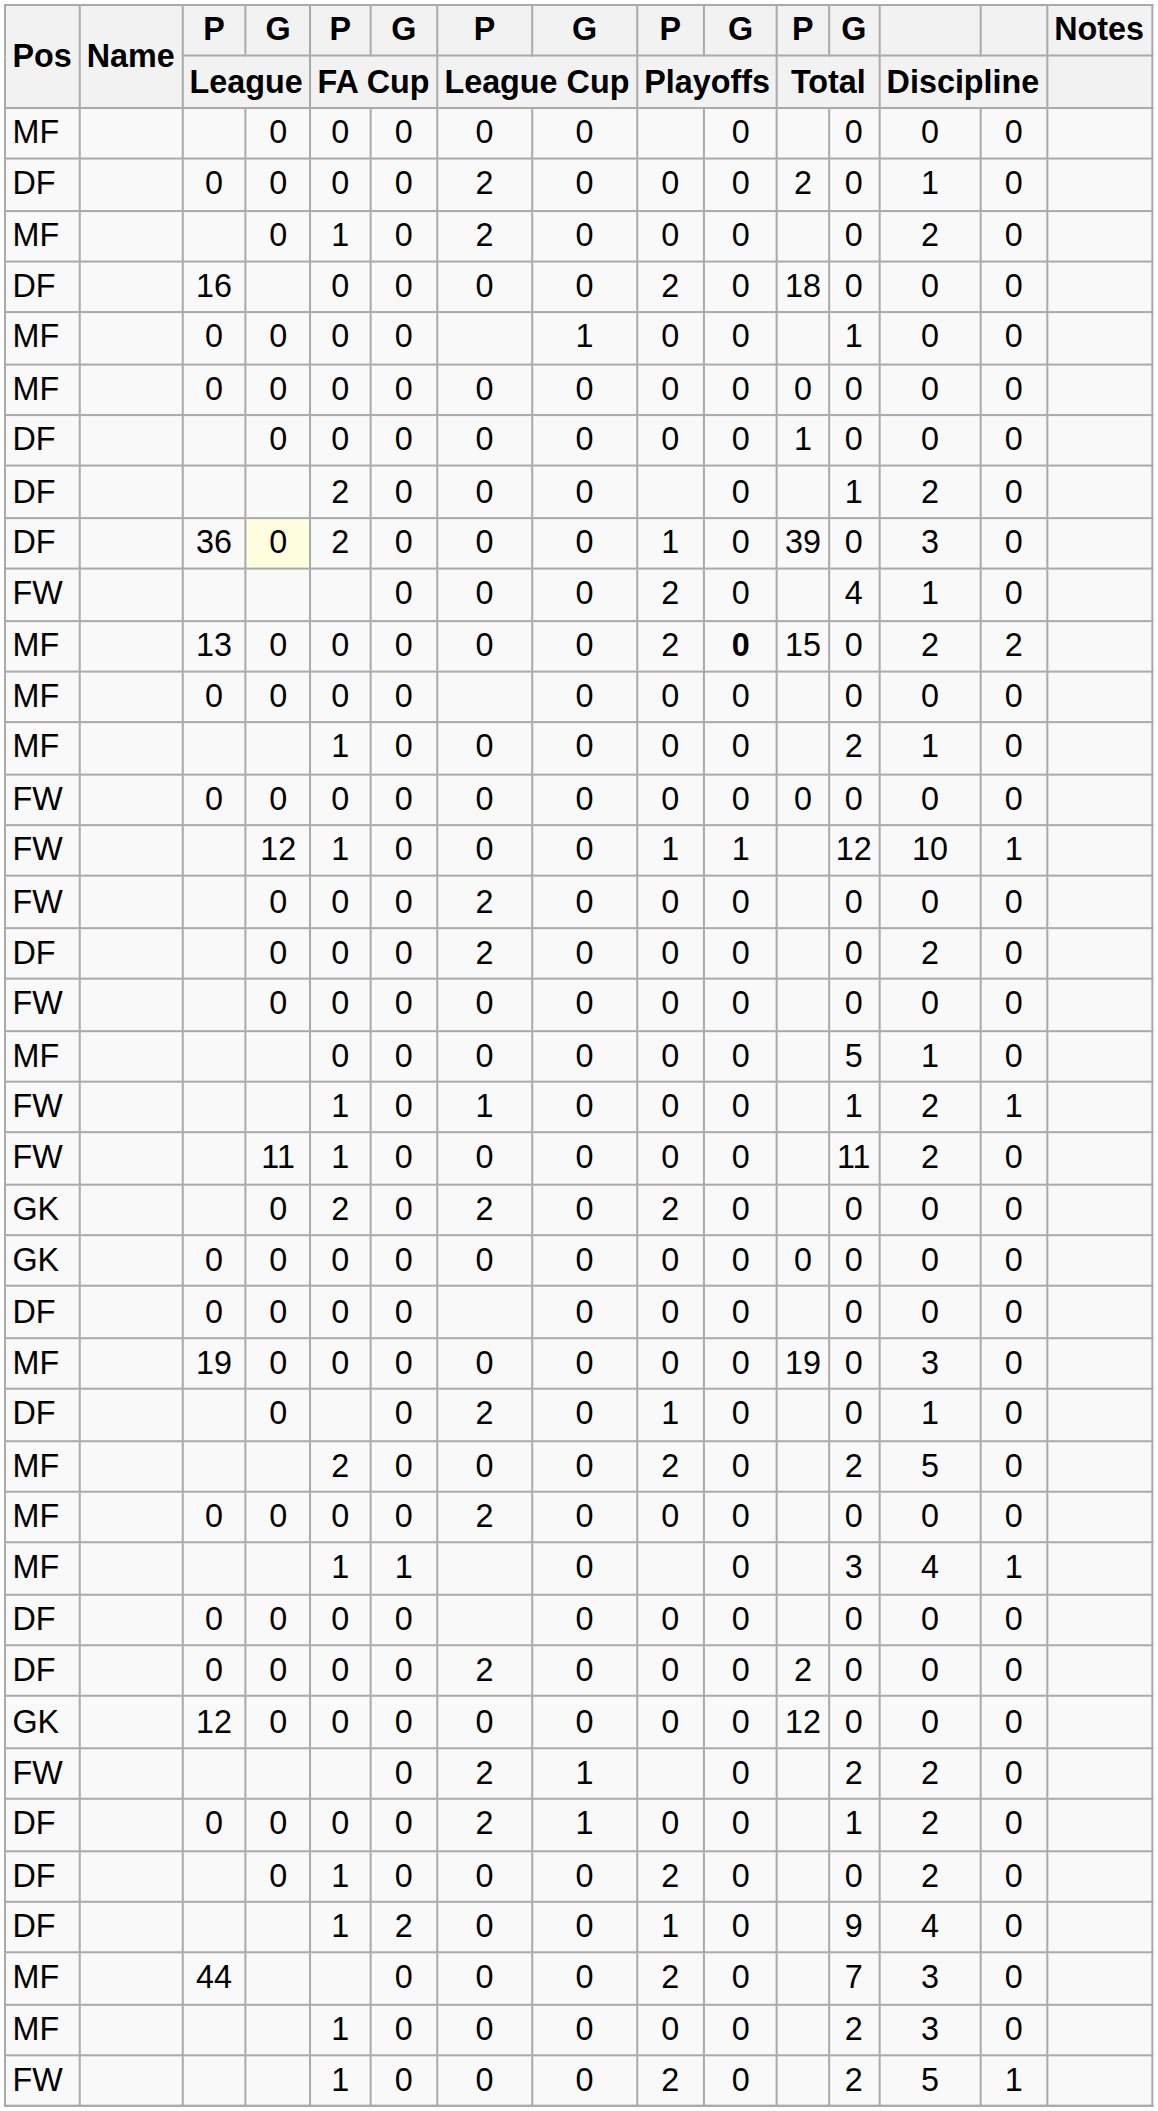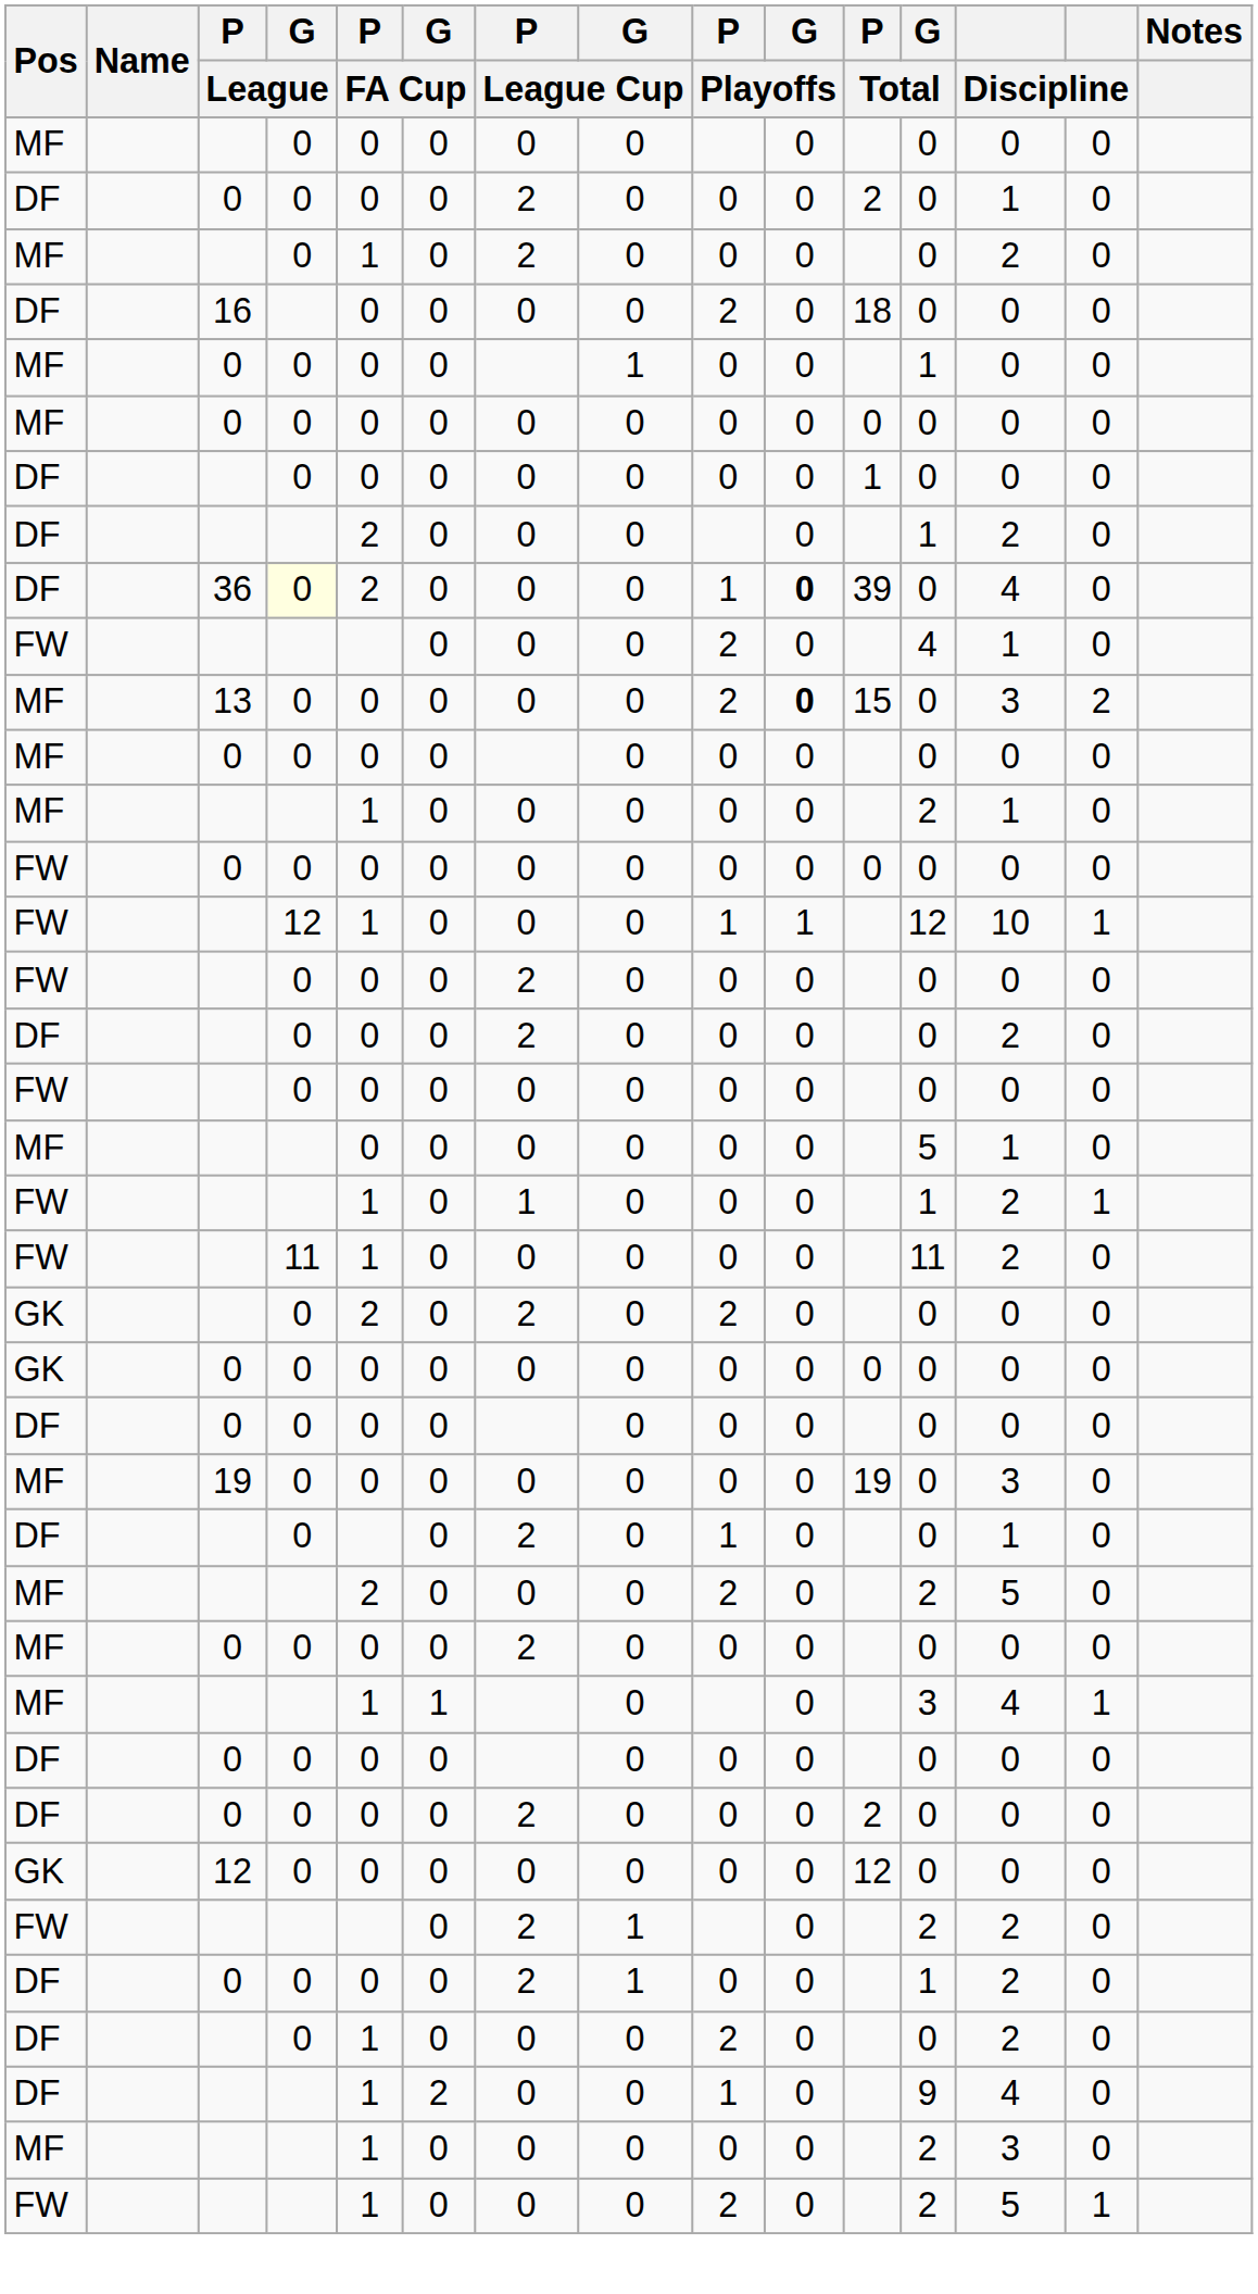 <table class="wikitable sortable" style="text-align:center">
 <tr>
 <th rowspan="2">Pos</th>
 <th rowspan="2">Name</th>
 <th>P</th>
 <th>G</th>
 <th>P</th>
 <th>G</th>
 <th>P</th>
 <th>G</th>
 <th>P</th>
 <th>G</th>
 <th>P</th>
 <th>G</th>
 <th></th>
 <th></th>
 <th colspan="1" class="unsortable">Notes</th>
 </tr>
 <tr class="unsortable">
 <th colspan="2">League</th>
 <th colspan="2">FA Cup</th>
 <th colspan="2">League Cup</th>
 <th colspan="2">Playoffs</th>
 <th colspan="2">Total</th>
 <th colspan="2">Discipline</th>
 <th></th>
 </tr>
 <tr>
 <td align="left">MF</td>
 <td align="left"></td>
 <td></td>
 <td>0</td>
 <td>0</td>
 <td>0</td>
 <td>0</td>
 <td>0</td>
 <td></td>
 <td>0</td>
 <td></td>
 <td>0</td>
 <td>0</td>
 <td>0</td>
 <td></td>
 </tr>
 <tr>
 <td align="left">DF</td>
 <td align="left"></td>
 <td>0</td>
 <td>0</td>
 <td>0</td>
 <td>0</td>
 <td>2</td>
 <td>0</td>
 <td>0</td>
 <td>0</td>
 <td>2</td>
 <td>0</td>
 <td>1</td>
 <td>0</td>
 <td></td>
 </tr>
 <tr>
 <td align="left">MF</td>
 <td align="left"></td>
 <td></td>
 <td>0</td>
 <td>1</td>
 <td>0</td>
 <td>2</td>
 <td>0</td>
 <td>0</td>
 <td>0</td>
 <td></td>
 <td>0</td>
 <td>2</td>
 <td>0</td>
 <td></td>
 </tr>
 <tr>
 <td align="left">DF</td>
 <td align="left"></td>
 <td>16</td>
 <td></td>
 <td>0</td>
 <td>0</td>
 <td>0</td>
 <td>0</td>
 <td>2</td>
 <td>0</td>
 <td>18</td>
 <td>0</td>
 <td>0</td>
 <td>0</td>
 <td></td>
 </tr>
 <tr>
 <td align="left">MF</td>
 <td align="left"></td>
 <td>0</td>
 <td>0</td>
 <td>0</td>
 <td>0</td>
 <td></td>
 <td>1</td>
 <td>0</td>
 <td>0</td>
 <td></td>
 <td>1</td>
 <td>0</td>
 <td>0</td>
 <td></td>
 </tr>
 <tr>
 <td align="left">MF</td>
 <td align="left"></td>
 <td>0</td>
 <td>0</td>
 <td>0</td>
 <td>0</td>
 <td>0</td>
 <td>0</td>
 <td>0</td>
 <td>0</td>
 <td>0</td>
 <td>0</td>
 <td>0</td>
 <td>0</td>
 <td></td>
 </tr>
 <tr>
 <td align="left">DF</td>
 <td align="left"></td>
 <td></td>
 <td>0</td>
 <td>0</td>
 <td>0</td>
 <td>0</td>
 <td>0</td>
 <td>0</td>
 <td>0</td>
 <td>1</td>
 <td>0</td>
 <td>0</td>
 <td>0</td>
 <td></td>
 </tr>
 <tr>
 <td align="left">DF</td>
 <td align="left"></td>
 <td></td>
 <td></td>
 <td>2</td>
 <td>0</td>
 <td>0</td>
 <td>0</td>
 <td></td>
 <td>0</td>
 <td></td>
 <td>1</td>
 <td>2</td>
 <td>0</td>
 <td></td>
 </tr>
 <tr>
 <td align="left">DF</td>
 <td align="left"></td>
 <td>36</td>
 <td style="background: lightyellow;">0</td>
 <td>2</td>
 <td>0</td>
 <td>0</td>
 <td>0</td>
 <td>1</td>
-<td>0</td>
+<td><strong>0</strong></td>
 <td>39</td>
 <td>0</td>
-<td>3</td>
+<td>4</td>
 <td>0</td>
 <td></td>
 </tr>
 <tr>
 <td align="left">FW</td>
 <td align="left"></td>
 <td></td>
 <td></td>
 <td></td>
 <td>0</td>
 <td>0</td>
 <td>0</td>
 <td>2</td>
 <td>0</td>
 <td></td>
 <td>4</td>
 <td>1</td>
 <td>0</td>
 <td></td>
 </tr>
 <tr>
 <td align="left">MF</td>
 <td align="left"></td>
 <td>13</td>
 <td>0</td>
 <td>0</td>
 <td>0</td>
 <td>0</td>
 <td>0</td>
 <td>2</td>
 <td><strong>0</strong></td>
 <td>15</td>
 <td>0</td>
-<td>2</td>
+<td>3</td>
 <td>2</td>
 <td></td>
 </tr>
 <tr>
 <td align="left">MF</td>
 <td align="left"></td>
 <td>0</td>
 <td>0</td>
 <td>0</td>
 <td>0</td>
 <td></td>
 <td>0</td>
 <td>0</td>
 <td>0</td>
 <td></td>
 <td>0</td>
 <td>0</td>
 <td>0</td>
 <td></td>
 </tr>
 <tr>
 <td align="left">MF</td>
 <td align="left"></td>
 <td></td>
 <td></td>
 <td>1</td>
 <td>0</td>
 <td>0</td>
 <td>0</td>
 <td>0</td>
 <td>0</td>
 <td></td>
 <td>2</td>
 <td>1</td>
 <td>0</td>
 <td></td>
 </tr>
 <tr>
 <td align="left">FW</td>
 <td align="left"></td>
 <td>0</td>
 <td>0</td>
 <td>0</td>
 <td>0</td>
 <td>0</td>
 <td>0</td>
 <td>0</td>
 <td>0</td>
 <td>0</td>
 <td>0</td>
 <td>0</td>
 <td>0</td>
 <td></td>
 </tr>
 <tr>
 <td align="left">FW</td>
 <td align="left"></td>
 <td></td>
 <td>12</td>
 <td>1</td>
 <td>0</td>
 <td>0</td>
 <td>0</td>
 <td>1</td>
 <td>1</td>
 <td></td>
 <td>12</td>
 <td>10</td>
 <td>1</td>
 <td></td>
 </tr>
 <tr>
 <td align="left">FW</td>
 <td align="left"></td>
 <td></td>
 <td>0</td>
 <td>0</td>
 <td>0</td>
 <td>2</td>
 <td>0</td>
 <td>0</td>
 <td>0</td>
 <td></td>
 <td>0</td>
 <td>0</td>
 <td>0</td>
 <td></td>
 </tr>
 <tr>
 <td align="left">DF</td>
 <td align="left"></td>
 <td></td>
 <td>0</td>
 <td>0</td>
 <td>0</td>
 <td>2</td>
 <td>0</td>
 <td>0</td>
 <td>0</td>
 <td></td>
 <td>0</td>
 <td>2</td>
 <td>0</td>
 <td></td>
 </tr>
 <tr>
 <td align="left">FW</td>
 <td align="left"></td>
 <td></td>
 <td>0</td>
 <td>0</td>
 <td>0</td>
 <td>0</td>
 <td>0</td>
 <td>0</td>
 <td>0</td>
 <td></td>
 <td>0</td>
 <td>0</td>
 <td>0</td>
 <td></td>
 </tr>
 <tr>
 <td align="left">MF</td>
 <td align="left"></td>
 <td></td>
 <td></td>
 <td>0</td>
 <td>0</td>
 <td>0</td>
 <td>0</td>
 <td>0</td>
 <td>0</td>
 <td></td>
 <td>5</td>
 <td>1</td>
 <td>0</td>
 <td></td>
 </tr>
 <tr>
 <td align="left">FW</td>
 <td align="left"></td>
 <td></td>
 <td></td>
 <td>1</td>
 <td>0</td>
 <td>1</td>
 <td>0</td>
 <td>0</td>
 <td>0</td>
 <td></td>
 <td>1</td>
 <td>2</td>
 <td>1</td>
 <td></td>
 </tr>
 <tr>
 <td align="left">FW</td>
 <td align="left"></td>
 <td></td>
 <td>11</td>
 <td>1</td>
 <td>0</td>
 <td>0</td>
 <td>0</td>
 <td>0</td>
 <td>0</td>
 <td></td>
 <td>11</td>
 <td>2</td>
 <td>0</td>
 <td></td>
 </tr>
 <tr>
 <td align="left">GK</td>
 <td align="left"></td>
 <td></td>
 <td>0</td>
 <td>2</td>
 <td>0</td>
 <td>2</td>
 <td>0</td>
 <td>2</td>
 <td>0</td>
 <td></td>
 <td>0</td>
 <td>0</td>
 <td>0</td>
 <td></td>
 </tr>
 <tr>
 <td align="left">GK</td>
 <td align="left"></td>
 <td>0</td>
 <td>0</td>
 <td>0</td>
 <td>0</td>
 <td>0</td>
 <td>0</td>
 <td>0</td>
 <td>0</td>
 <td>0</td>
 <td>0</td>
 <td>0</td>
 <td>0</td>
 <td></td>
 </tr>
 <tr>
 <td align="left">DF</td>
 <td align="left"></td>
 <td>0</td>
 <td>0</td>
 <td>0</td>
 <td>0</td>
 <td></td>
 <td>0</td>
 <td>0</td>
 <td>0</td>
 <td></td>
 <td>0</td>
 <td>0</td>
 <td>0</td>
 <td></td>
 </tr>
 <tr>
 <td align="left">MF</td>
 <td align="left"></td>
 <td>19</td>
 <td>0</td>
 <td>0</td>
 <td>0</td>
 <td>0</td>
 <td>0</td>
 <td>0</td>
 <td>0</td>
 <td>19</td>
 <td>0</td>
 <td>3</td>
 <td>0</td>
 <td></td>
 </tr>
 <tr>
 <td align="left">DF</td>
 <td align="left"></td>
 <td></td>
 <td>0</td>
 <td></td>
 <td>0</td>
 <td>2</td>
 <td>0</td>
 <td>1</td>
 <td>0</td>
 <td></td>
 <td>0</td>
 <td>1</td>
 <td>0</td>
 <td></td>
 </tr>
 <tr>
 <td align="left">MF</td>
 <td align="left"></td>
 <td></td>
 <td></td>
 <td>2</td>
 <td>0</td>
 <td>0</td>
 <td>0</td>
 <td>2</td>
 <td>0</td>
 <td></td>
 <td>2</td>
 <td>5</td>
 <td>0</td>
 <td></td>
 </tr>
 <tr>
 <td align="left">MF</td>
 <td align="left"></td>
 <td>0</td>
 <td>0</td>
 <td>0</td>
 <td>0</td>
 <td>2</td>
 <td>0</td>
 <td>0</td>
 <td>0</td>
 <td></td>
 <td>0</td>
 <td>0</td>
 <td>0</td>
 <td></td>
 </tr>
 <tr>
 <td align="left">MF</td>
 <td align="left"></td>
 <td></td>
 <td></td>
 <td>1</td>
 <td>1</td>
 <td></td>
 <td>0</td>
 <td></td>
 <td>0</td>
 <td></td>
 <td>3</td>
 <td>4</td>
 <td>1</td>
 <td></td>
 </tr>
 <tr>
 <td align="left">DF</td>
 <td align="left"></td>
 <td>0</td>
 <td>0</td>
 <td>0</td>
 <td>0</td>
 <td></td>
 <td>0</td>
 <td>0</td>
 <td>0</td>
 <td></td>
 <td>0</td>
 <td>0</td>
 <td>0</td>
 <td></td>
 </tr>
 <tr>
 <td align="left">DF</td>
 <td align="left"></td>
 <td>0</td>
 <td>0</td>
 <td>0</td>
 <td>0</td>
 <td>2</td>
 <td>0</td>
 <td>0</td>
 <td>0</td>
 <td>2</td>
 <td>0</td>
 <td>0</td>
 <td>0</td>
 <td></td>
 </tr>
 <tr>
 <td align="left">GK</td>
 <td align="left"></td>
 <td>12</td>
 <td>0</td>
 <td>0</td>
 <td>0</td>
 <td>0</td>
 <td>0</td>
 <td>0</td>
 <td>0</td>
 <td>12</td>
 <td>0</td>
 <td>0</td>
 <td>0</td>
 <td></td>
 </tr>
 <tr>
 <td align="left">FW</td>
 <td align="left"></td>
 <td></td>
 <td></td>
 <td></td>
 <td>0</td>
 <td>2</td>
 <td>1</td>
 <td></td>
 <td>0</td>
 <td></td>
 <td>2</td>
 <td>2</td>
 <td>0</td>
 <td></td>
 </tr>
 <tr>
 <td align="left">DF</td>
 <td align="left"></td>
 <td>0</td>
 <td>0</td>
 <td>0</td>
 <td>0</td>
 <td>2</td>
 <td>1</td>
 <td>0</td>
 <td>0</td>
 <td></td>
 <td>1</td>
 <td>2</td>
 <td>0</td>
 <td></td>
 </tr>
 <tr>
 <td align="left">DF</td>
 <td align="left"></td>
 <td></td>
 <td>0</td>
 <td>1</td>
 <td>0</td>
 <td>0</td>
 <td>0</td>
 <td>2</td>
 <td>0</td>
 <td></td>
 <td>0</td>
 <td>2</td>
 <td>0</td>
 <td></td>
 </tr>
 <tr>
 <td align="left">DF</td>
 <td align="left"></td>
 <td></td>
 <td></td>
 <td>1</td>
 <td>2</td>
 <td>0</td>
 <td>0</td>
 <td>1</td>
 <td>0</td>
 <td></td>
 <td>9</td>
 <td>4</td>
 <td>0</td>
 <td></td>
 </tr>
 <tr>
 <td align="left">MF</td>
 <td align="left"></td>
-<td>44</td>
-<td></td>
-<td></td>
-<td>0</td>
-<td>0</td>
-<td>0</td>
-<td>2</td>
-<td>0</td>
-<td></td>
-<td>7</td>
-<td>3</td>
-<td>0</td>
-<td></td>
-</tr>
-<tr>
-<td align="left">MF</td>
-<td align="left"></td>
 <td></td>
 <td></td>
 <td>1</td>
 <td>0</td>
 <td>0</td>
 <td>0</td>
 <td>0</td>
 <td>0</td>
 <td></td>
 <td>2</td>
 <td>3</td>
 <td>0</td>
 <td></td>
 </tr>
 <tr>
 <td align="left">FW</td>
 <td align="left"></td>
 <td></td>
 <td></td>
 <td>1</td>
 <td>0</td>
 <td>0</td>
 <td>0</td>
 <td>2</td>
 <td>0</td>
 <td></td>
 <td>2</td>
 <td>5</td>
 <td>1</td>
 <td></td>
 </tr>
 <tr>
 </tr>
 </table>
